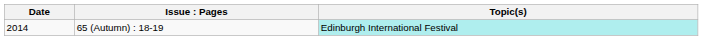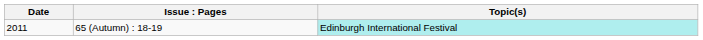 <table class='wikitable sortable' width='90%'>
 <tr>
 <th>Date</th>
 <th>Issue : Pages</th>
 <th>Topic(s)</th>
 </tr>
 <tr>
-<td>2014</td>
+<td>2011</td>
 <td>65 (Autumn) : 18-19</td>
 <td style="background: paleturquoise;">Edinburgh International Festival</td>
 </tr>
 </table>
